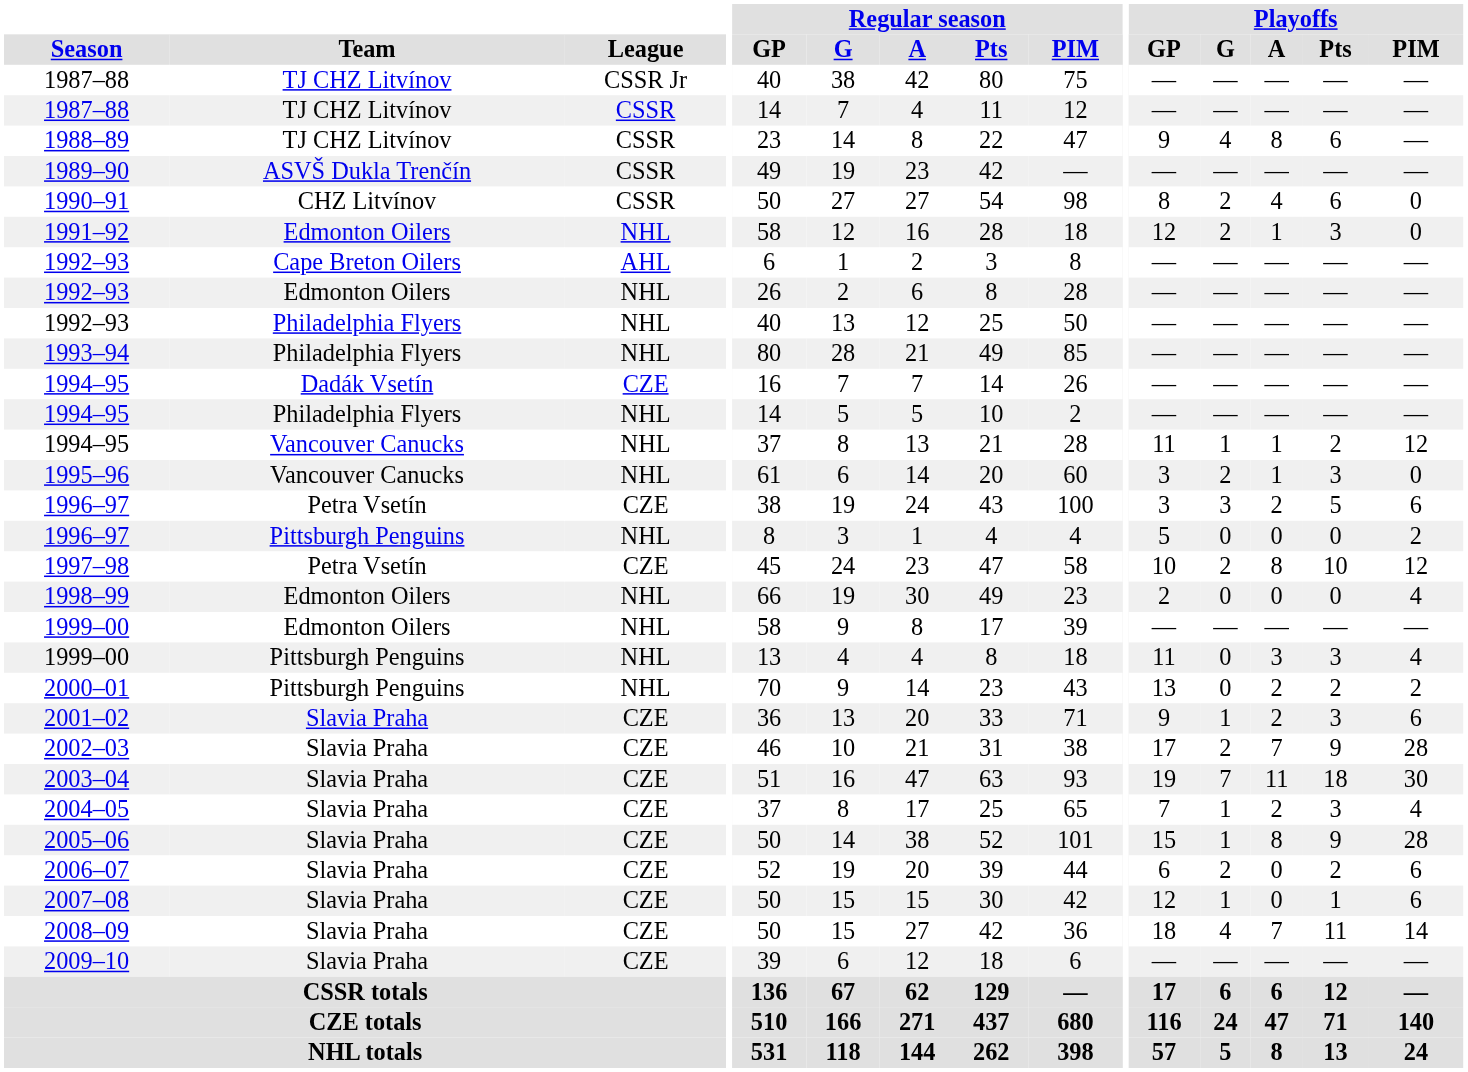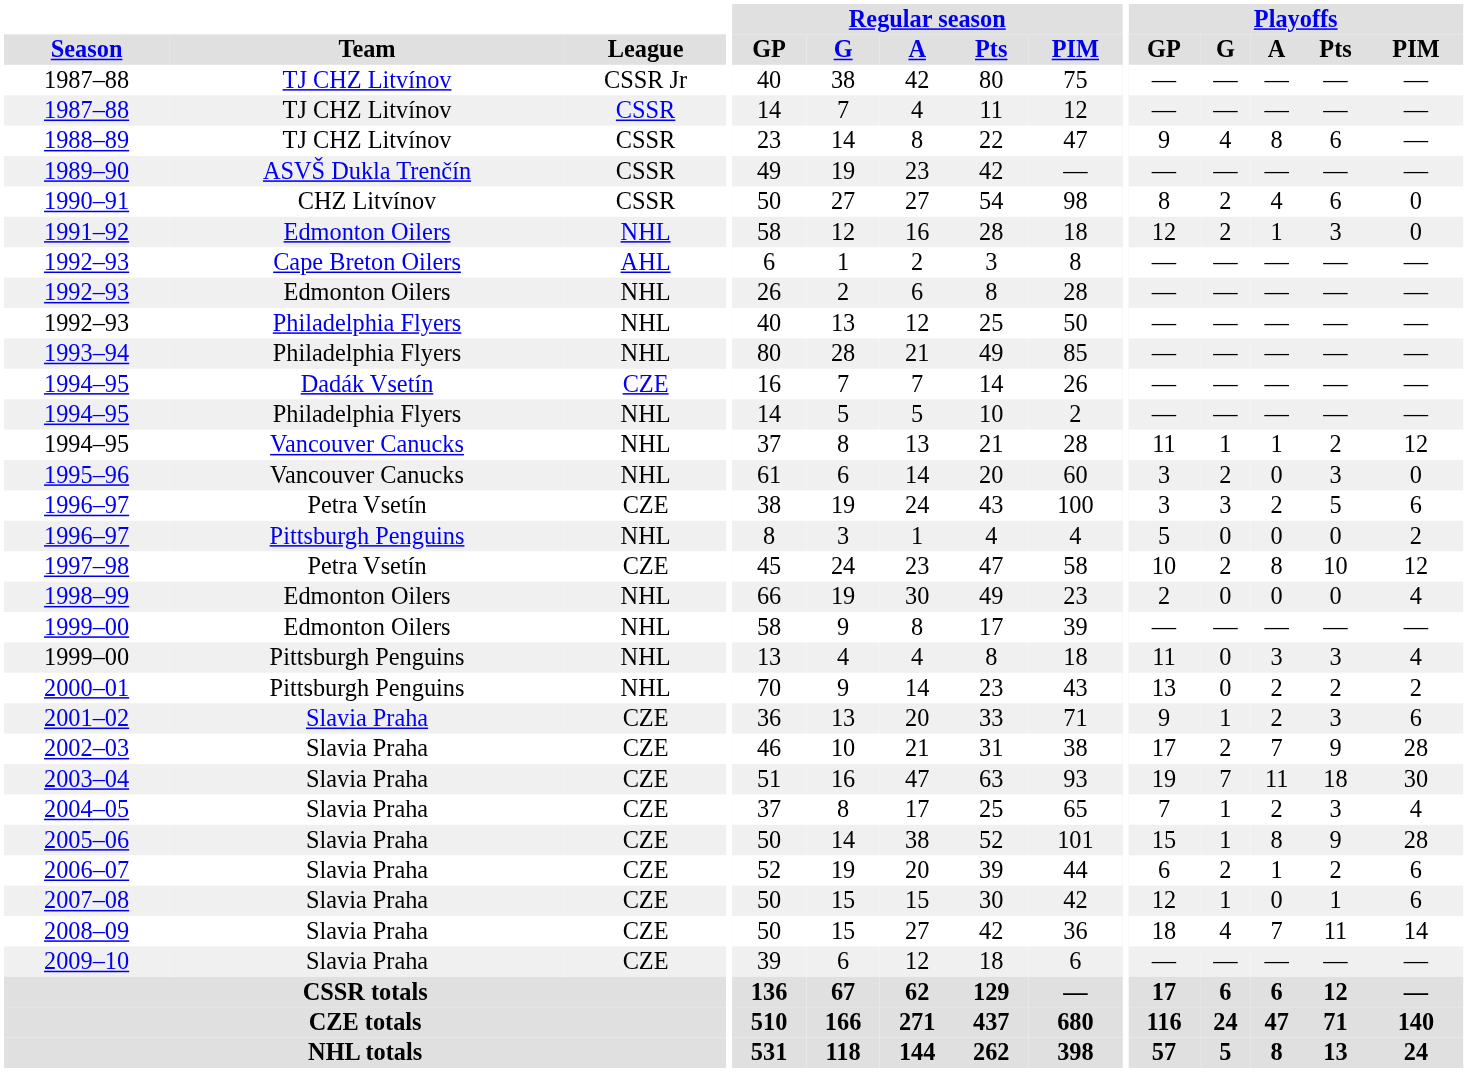 <table border="0" cellpadding="1" cellspacing="0" style="text-align:center; width:60em">
 <tr bgcolor="#e0e0e0">
 <th colspan="3" bgcolor="#ffffff"></th>
 <th rowspan="100" bgcolor="#ffffff"></th>
 <th colspan="5"><a href='#'>Regular season</a></th>
 <th rowspan="100" bgcolor="#ffffff"></th>
 <th colspan="5"><a href='#'>Playoffs</a></th>
 </tr>
 <tr bgcolor="#e0e0e0">
 <th><a href='#'>Season</a></th>
 <th>Team</th>
 <th>League</th>
 <th>GP</th>
 <th><a href='#'>G</a></th>
 <th><a href='#'>A</a></th>
 <th><a href='#'>Pts</a></th>
 <th><a href='#'>PIM</a></th>
 <th>GP</th>
 <th>G</th>
 <th>A</th>
 <th>Pts</th>
 <th>PIM</th>
 </tr>
 <tr>
 <td>1987–88</td>
 <td><a href='#'>TJ CHZ Litvínov</a></td>
 <td>CSSR Jr</td>
 <td>40</td>
 <td>38</td>
 <td>42</td>
 <td>80</td>
 <td>75</td>
 <td>—</td>
 <td>—</td>
 <td>—</td>
 <td>—</td>
 <td>—</td>
 </tr>
 <tr bgcolor="#f0f0f0">
 <td><a href='#'>1987–88</a></td>
 <td>TJ CHZ Litvínov</td>
 <td><a href='#'>CSSR</a></td>
 <td>14</td>
 <td>7</td>
 <td>4</td>
 <td>11</td>
 <td>12</td>
 <td>—</td>
 <td>—</td>
 <td>—</td>
 <td>—</td>
 <td>—</td>
 </tr>
 <tr>
 <td><a href='#'>1988–89</a></td>
 <td>TJ CHZ Litvínov</td>
 <td>CSSR</td>
 <td>23</td>
 <td>14</td>
 <td>8</td>
 <td>22</td>
 <td>47</td>
 <td>9</td>
 <td>4</td>
 <td>8</td>
 <td>6</td>
 <td>—</td>
 </tr>
 <tr bgcolor="#f0f0f0">
 <td><a href='#'>1989–90</a></td>
 <td><a href='#'>ASVŠ Dukla Trenčín</a></td>
 <td>CSSR</td>
 <td>49</td>
 <td>19</td>
 <td>23</td>
 <td>42</td>
 <td>—</td>
 <td>—</td>
 <td>—</td>
 <td>—</td>
 <td>—</td>
 <td>—</td>
 </tr>
 <tr>
 <td><a href='#'>1990–91</a></td>
 <td>CHZ Litvínov</td>
 <td>CSSR</td>
 <td>50</td>
 <td>27</td>
 <td>27</td>
 <td>54</td>
 <td>98</td>
 <td>8</td>
 <td>2</td>
 <td>4</td>
 <td>6</td>
 <td>0</td>
 </tr>
 <tr bgcolor="#f0f0f0">
 <td><a href='#'>1991–92</a></td>
 <td><a href='#'>Edmonton Oilers</a></td>
 <td><a href='#'>NHL</a></td>
 <td>58</td>
 <td>12</td>
 <td>16</td>
 <td>28</td>
 <td>18</td>
 <td>12</td>
 <td>2</td>
 <td>1</td>
 <td>3</td>
 <td>0</td>
 </tr>
 <tr>
 <td><a href='#'>1992–93</a></td>
 <td><a href='#'>Cape Breton Oilers</a></td>
 <td><a href='#'>AHL</a></td>
 <td>6</td>
 <td>1</td>
 <td>2</td>
 <td>3</td>
 <td>8</td>
 <td>—</td>
 <td>—</td>
 <td>—</td>
 <td>—</td>
 <td>—</td>
 </tr>
 <tr bgcolor="#f0f0f0">
 <td><a href='#'>1992–93</a></td>
 <td>Edmonton Oilers</td>
 <td>NHL</td>
 <td>26</td>
 <td>2</td>
 <td>6</td>
 <td>8</td>
 <td>28</td>
 <td>—</td>
 <td>—</td>
 <td>—</td>
 <td>—</td>
 <td>—</td>
 </tr>
 <tr>
 <td>1992–93</td>
 <td><a href='#'>Philadelphia Flyers</a></td>
 <td>NHL</td>
 <td>40</td>
 <td>13</td>
 <td>12</td>
 <td>25</td>
 <td>50</td>
 <td>—</td>
 <td>—</td>
 <td>—</td>
 <td>—</td>
 <td>—</td>
 </tr>
 <tr bgcolor="#f0f0f0">
 <td><a href='#'>1993–94</a></td>
 <td>Philadelphia Flyers</td>
 <td>NHL</td>
 <td>80</td>
 <td>28</td>
 <td>21</td>
 <td>49</td>
 <td>85</td>
 <td>—</td>
 <td>—</td>
 <td>—</td>
 <td>—</td>
 <td>—</td>
 </tr>
 <tr>
 <td><a href='#'>1994–95</a></td>
 <td><a href='#'>Dadák Vsetín</a></td>
 <td><a href='#'>CZE</a></td>
 <td>16</td>
 <td>7</td>
 <td>7</td>
 <td>14</td>
 <td>26</td>
 <td>—</td>
 <td>—</td>
 <td>—</td>
 <td>—</td>
 <td>—</td>
 </tr>
 <tr bgcolor="#f0f0f0">
 <td><a href='#'>1994–95</a></td>
 <td>Philadelphia Flyers</td>
 <td>NHL</td>
 <td>14</td>
 <td>5</td>
 <td>5</td>
 <td>10</td>
 <td>2</td>
 <td>—</td>
 <td>—</td>
 <td>—</td>
 <td>—</td>
 <td>—</td>
 </tr>
 <tr>
 <td>1994–95</td>
 <td><a href='#'>Vancouver Canucks</a></td>
 <td>NHL</td>
 <td>37</td>
 <td>8</td>
 <td>13</td>
 <td>21</td>
 <td>28</td>
 <td>11</td>
 <td>1</td>
 <td>1</td>
 <td>2</td>
 <td>12</td>
 </tr>
 <tr bgcolor="#f0f0f0">
 <td><a href='#'>1995–96</a></td>
 <td>Vancouver Canucks</td>
 <td>NHL</td>
 <td>61</td>
 <td>6</td>
 <td>14</td>
 <td>20</td>
 <td>60</td>
 <td>3</td>
 <td>2</td>
-<td>1</td>
+<td>0</td>
 <td>3</td>
 <td>0</td>
 </tr>
 <tr>
 <td><a href='#'>1996–97</a></td>
 <td>Petra Vsetín</td>
 <td>CZE</td>
 <td>38</td>
 <td>19</td>
 <td>24</td>
 <td>43</td>
 <td>100</td>
 <td>3</td>
 <td>3</td>
 <td>2</td>
 <td>5</td>
 <td>6</td>
 </tr>
 <tr bgcolor="#f0f0f0">
 <td><a href='#'>1996–97</a></td>
 <td><a href='#'>Pittsburgh Penguins</a></td>
 <td>NHL</td>
 <td>8</td>
 <td>3</td>
 <td>1</td>
 <td>4</td>
 <td>4</td>
 <td>5</td>
 <td>0</td>
 <td>0</td>
 <td>0</td>
 <td>2</td>
 </tr>
 <tr>
 <td><a href='#'>1997–98</a></td>
 <td>Petra Vsetín</td>
 <td>CZE</td>
 <td>45</td>
 <td>24</td>
 <td>23</td>
 <td>47</td>
 <td>58</td>
 <td>10</td>
 <td>2</td>
 <td>8</td>
 <td>10</td>
 <td>12</td>
 </tr>
 <tr bgcolor="#f0f0f0">
 <td><a href='#'>1998–99</a></td>
 <td>Edmonton Oilers</td>
 <td>NHL</td>
 <td>66</td>
 <td>19</td>
 <td>30</td>
 <td>49</td>
 <td>23</td>
 <td>2</td>
 <td>0</td>
 <td>0</td>
 <td>0</td>
 <td>4</td>
 </tr>
 <tr>
 <td><a href='#'>1999–00</a></td>
 <td>Edmonton Oilers</td>
 <td>NHL</td>
 <td>58</td>
 <td>9</td>
 <td>8</td>
 <td>17</td>
 <td>39</td>
 <td>—</td>
 <td>—</td>
 <td>—</td>
 <td>—</td>
 <td>—</td>
 </tr>
 <tr bgcolor="#f0f0f0">
 <td>1999–00</td>
 <td>Pittsburgh Penguins</td>
 <td>NHL</td>
 <td>13</td>
 <td>4</td>
 <td>4</td>
 <td>8</td>
 <td>18</td>
 <td>11</td>
 <td>0</td>
 <td>3</td>
 <td>3</td>
 <td>4</td>
 </tr>
 <tr>
 <td><a href='#'>2000–01</a></td>
 <td>Pittsburgh Penguins</td>
 <td>NHL</td>
 <td>70</td>
 <td>9</td>
 <td>14</td>
 <td>23</td>
 <td>43</td>
 <td>13</td>
 <td>0</td>
 <td>2</td>
 <td>2</td>
 <td>2</td>
 </tr>
 <tr bgcolor="#f0f0f0">
 <td><a href='#'>2001–02</a></td>
 <td><a href='#'>Slavia Praha</a></td>
 <td>CZE</td>
 <td>36</td>
 <td>13</td>
 <td>20</td>
 <td>33</td>
 <td>71</td>
 <td>9</td>
 <td>1</td>
 <td>2</td>
 <td>3</td>
 <td>6</td>
 </tr>
 <tr>
 <td><a href='#'>2002–03</a></td>
 <td>Slavia Praha</td>
 <td>CZE</td>
 <td>46</td>
 <td>10</td>
 <td>21</td>
 <td>31</td>
 <td>38</td>
 <td>17</td>
 <td>2</td>
 <td>7</td>
 <td>9</td>
 <td>28</td>
 </tr>
 <tr bgcolor="#f0f0f0">
 <td><a href='#'>2003–04</a></td>
 <td>Slavia Praha</td>
 <td>CZE</td>
 <td>51</td>
 <td>16</td>
 <td>47</td>
 <td>63</td>
 <td>93</td>
 <td>19</td>
 <td>7</td>
 <td>11</td>
 <td>18</td>
 <td>30</td>
 </tr>
 <tr>
 <td><a href='#'>2004–05</a></td>
 <td>Slavia Praha</td>
 <td>CZE</td>
 <td>37</td>
 <td>8</td>
 <td>17</td>
 <td>25</td>
 <td>65</td>
 <td>7</td>
 <td>1</td>
 <td>2</td>
 <td>3</td>
 <td>4</td>
 </tr>
 <tr bgcolor="#f0f0f0">
 <td><a href='#'>2005–06</a></td>
 <td>Slavia Praha</td>
 <td>CZE</td>
 <td>50</td>
 <td>14</td>
 <td>38</td>
 <td>52</td>
 <td>101</td>
 <td>15</td>
 <td>1</td>
 <td>8</td>
 <td>9</td>
 <td>28</td>
 </tr>
 <tr>
 <td><a href='#'>2006–07</a></td>
 <td>Slavia Praha</td>
 <td>CZE</td>
 <td>52</td>
 <td>19</td>
 <td>20</td>
 <td>39</td>
 <td>44</td>
 <td>6</td>
 <td>2</td>
-<td>0</td>
+<td>1</td>
 <td>2</td>
 <td>6</td>
 </tr>
 <tr bgcolor="#f0f0f0">
 <td><a href='#'>2007–08</a></td>
 <td>Slavia Praha</td>
 <td>CZE</td>
 <td>50</td>
 <td>15</td>
 <td>15</td>
 <td>30</td>
 <td>42</td>
 <td>12</td>
 <td>1</td>
 <td>0</td>
 <td>1</td>
 <td>6</td>
 </tr>
 <tr>
 <td><a href='#'>2008–09</a></td>
 <td>Slavia Praha</td>
 <td>CZE</td>
 <td>50</td>
 <td>15</td>
 <td>27</td>
 <td>42</td>
 <td>36</td>
 <td>18</td>
 <td>4</td>
 <td>7</td>
 <td>11</td>
 <td>14</td>
 </tr>
 <tr bgcolor="#f0f0f0">
 <td><a href='#'>2009–10</a></td>
 <td>Slavia Praha</td>
 <td>CZE</td>
 <td>39</td>
 <td>6</td>
 <td>12</td>
 <td>18</td>
 <td>6</td>
 <td>—</td>
 <td>—</td>
 <td>—</td>
 <td>—</td>
 <td>—</td>
 </tr>
 <tr bgcolor="#e0e0e0">
 <th colspan="3">CSSR totals</th>
 <th>136</th>
 <th>67</th>
 <th>62</th>
 <th>129</th>
 <th>—</th>
 <th>17</th>
 <th>6</th>
 <th>6</th>
 <th>12</th>
 <th>—</th>
 </tr>
 <tr bgcolor="#e0e0e0">
 <th colspan="3">CZE totals</th>
 <th>510</th>
 <th>166</th>
 <th>271</th>
 <th>437</th>
 <th>680</th>
 <th>116</th>
 <th>24</th>
 <th>47</th>
 <th>71</th>
 <th>140</th>
 </tr>
 <tr bgcolor="#e0e0e0">
 <th colspan="3">NHL totals</th>
 <th>531</th>
 <th>118</th>
 <th>144</th>
 <th>262</th>
 <th>398</th>
 <th>57</th>
 <th>5</th>
 <th>8</th>
 <th>13</th>
 <th>24</th>
 </tr>
 </table>
